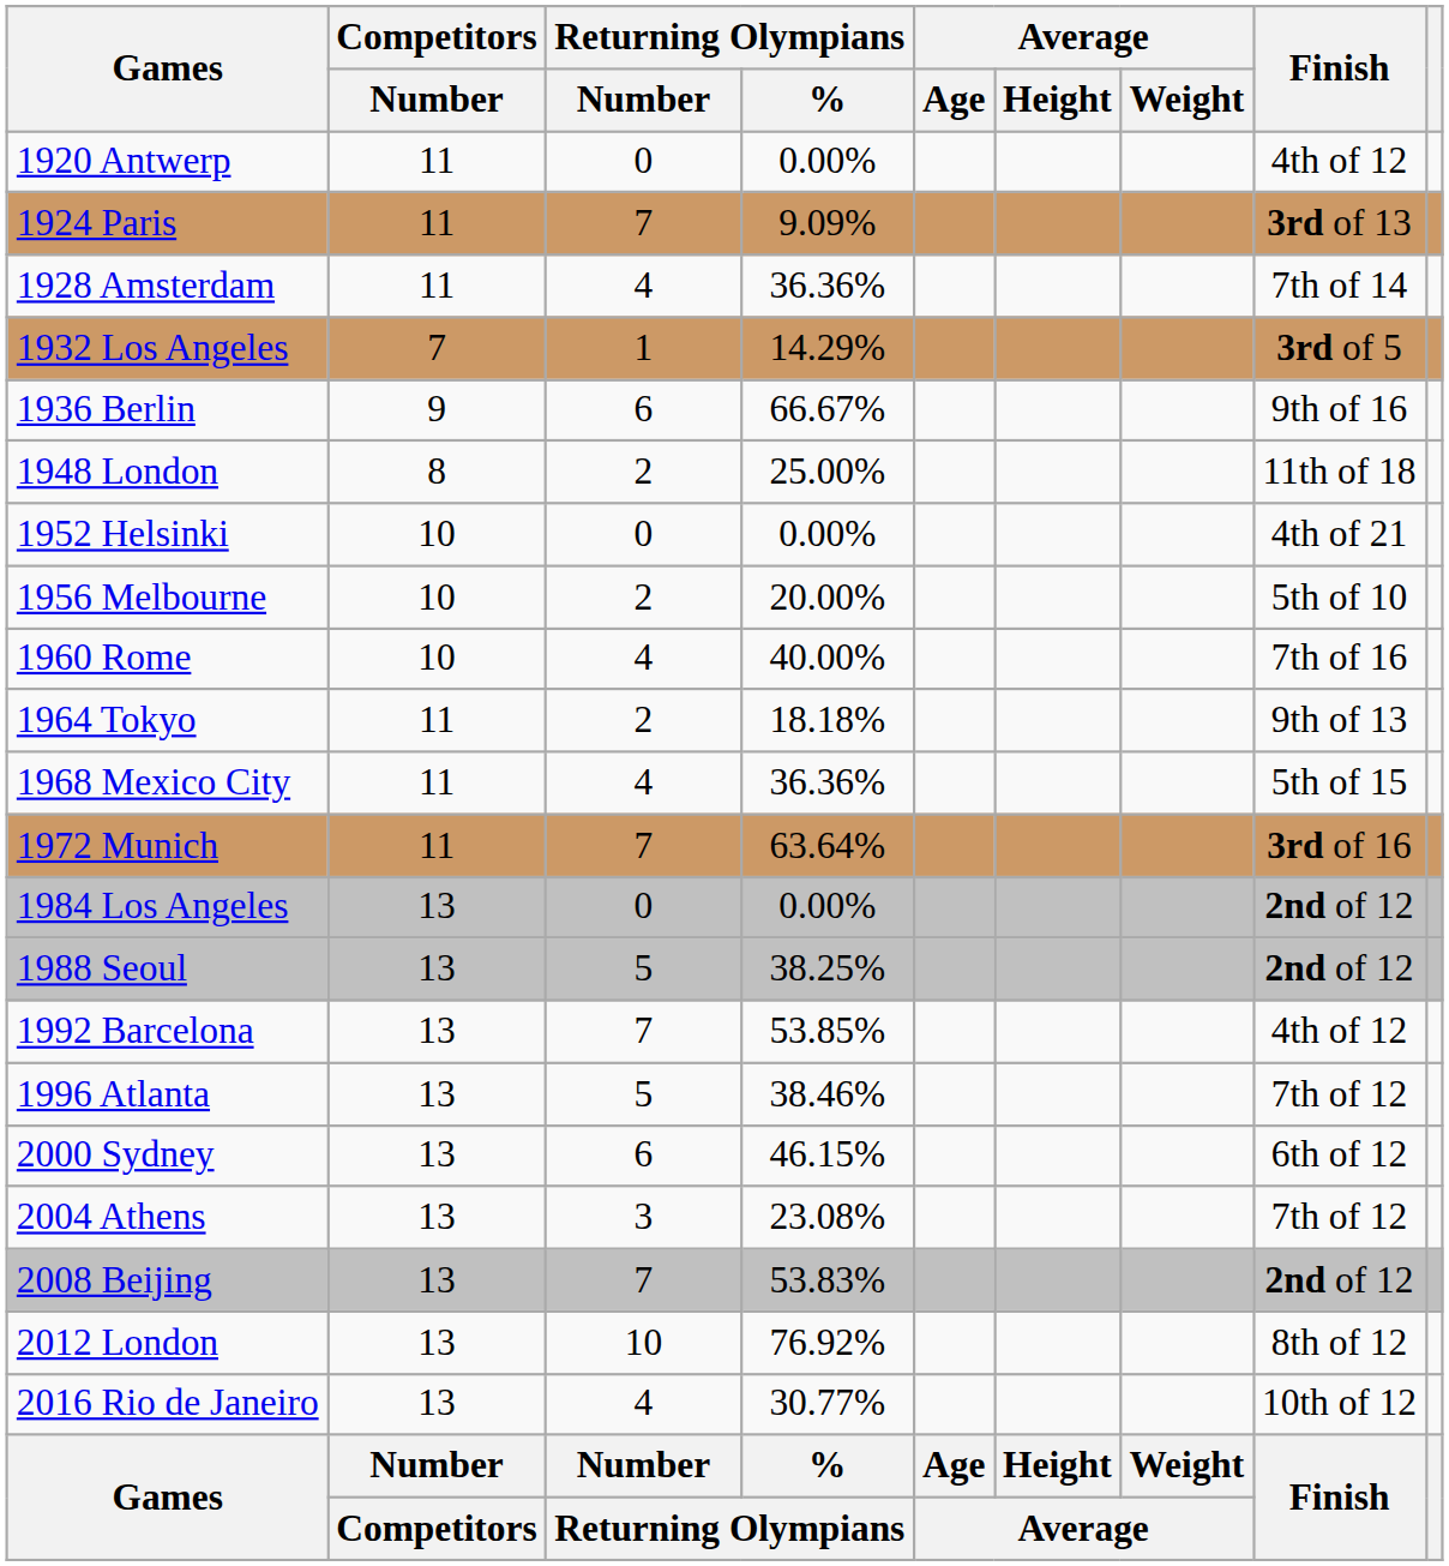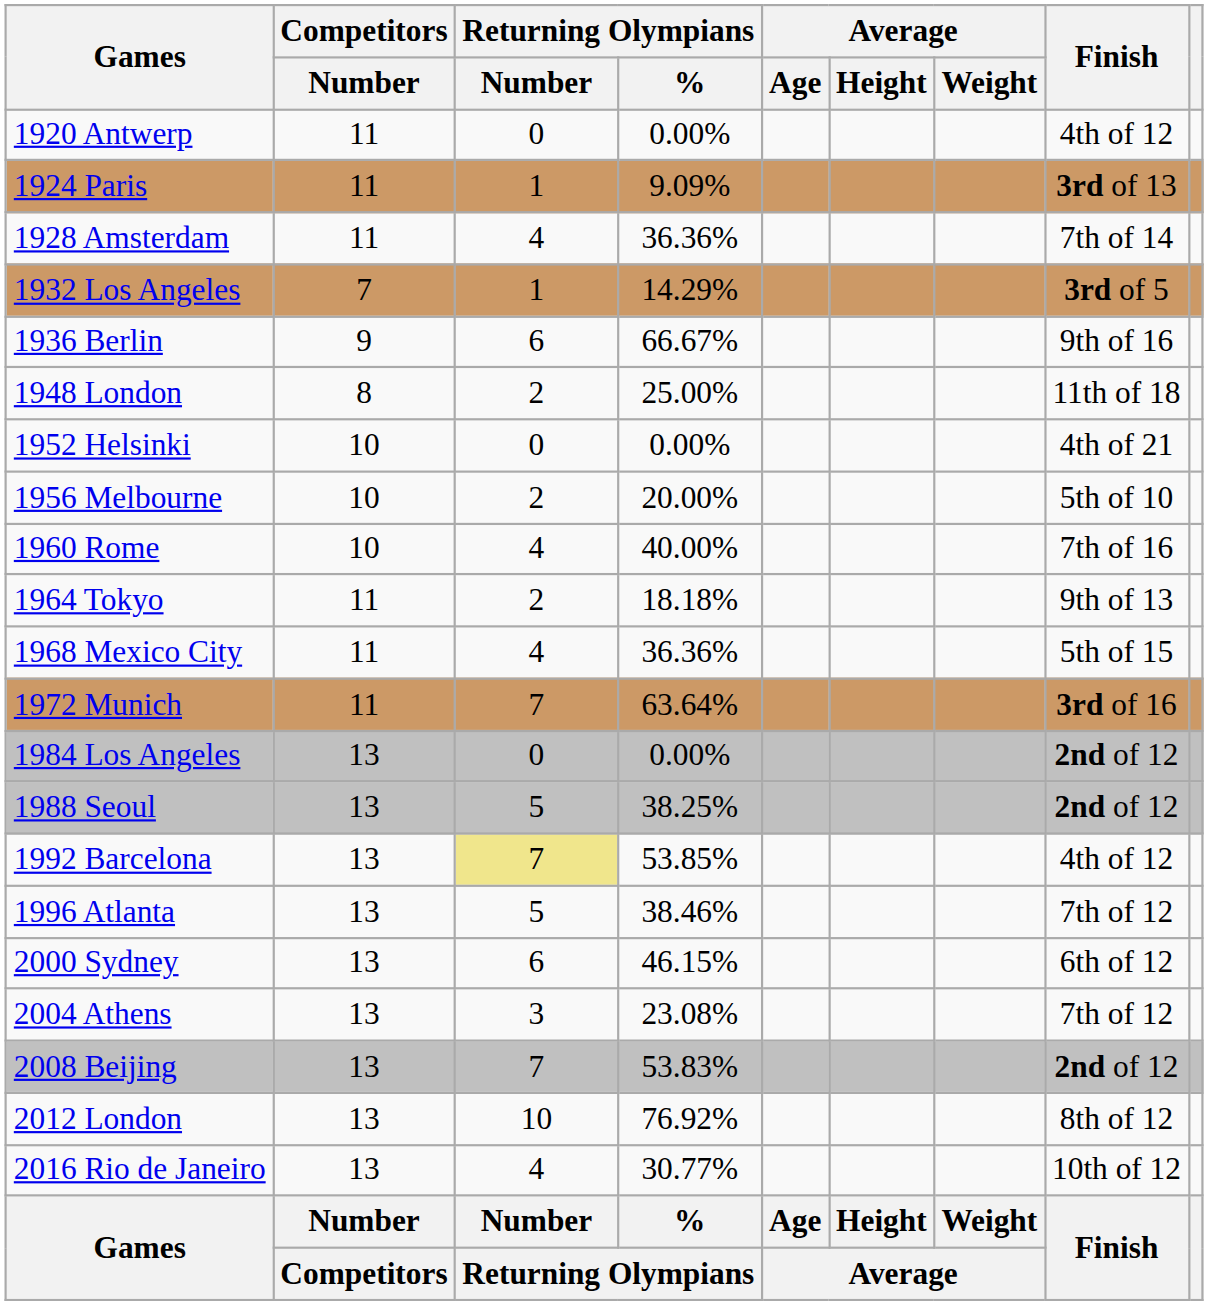 <table class="wikitable sortable" style="text-align: left; font-size: 90%; margin-left: 1em;">
 <tr>
 <th rowspan="2">Games</th>
 <th>Competitors</th>
 <th colspan="2">Returning Olympians</th>
 <th colspan="3">Average</th>
 <th rowspan="2">Finish</th>
 <th rowspan="2"></th>
 </tr>
 <tr>
 <th>Number</th>
 <th>Number</th>
 <th>%</th>
 <th>Age</th>
 <th>Height</th>
 <th>Weight</th>
 </tr>
 <tr>
 <td data-sort-value="1920"> <a href='#'>1920 Antwerp</a></td>
 <td style="text-align: center;">11</td>
 <td style="text-align: center;">0</td>
 <td style="text-align: center;">0.00%</td>
 <td></td>
 <td></td>
 <td></td>
 <td style="text-align: center;">4th of 12</td>
 <td></td>
 </tr>
 <tr style="background: #cc9966;">
 <td data-sort-value="1924"> <a href='#'>1924 Paris</a></td>
 <td style="text-align: center;">11</td>
-<td style="text-align: center;">7</td>
+<td style="text-align: center;">1</td>
 <td style="text-align: center;">9.09%</td>
 <td></td>
 <td></td>
 <td></td>
 <td style="text-align: center;"><strong>3rd</strong> of 13</td>
 <td></td>
 </tr>
 <tr>
 <td data-sort-value="1928"> <a href='#'>1928 Amsterdam</a></td>
 <td style="text-align: center;">11</td>
 <td style="text-align: center;">4</td>
 <td style="text-align: center;">36.36%</td>
 <td></td>
 <td></td>
 <td></td>
 <td style="text-align: center;">7th of 14</td>
 <td></td>
 </tr>
 <tr style="background: #cc9966;">
 <td data-sort-value="1932"> <a href='#'>1932 Los Angeles</a></td>
 <td style="text-align: center;">7</td>
 <td style="text-align: center;">1</td>
 <td style="text-align: center;">14.29%</td>
 <td></td>
 <td></td>
 <td></td>
 <td style="text-align: center;"><strong>3rd</strong> of 5</td>
 <td></td>
 </tr>
 <tr>
 <td data-sort-value="1936"> <a href='#'>1936 Berlin</a></td>
 <td style="text-align: center;">9</td>
 <td style="text-align: center;">6</td>
 <td style="text-align: center;">66.67%</td>
 <td></td>
 <td></td>
 <td></td>
 <td style="text-align: center;">9th of 16</td>
 <td></td>
 </tr>
 <tr>
 <td data-sort-value="1948"> <a href='#'>1948 London</a></td>
 <td style="text-align: center;">8</td>
 <td style="text-align: center;">2</td>
 <td style="text-align: center;">25.00%</td>
 <td></td>
 <td></td>
 <td></td>
 <td style="text-align: center;">11th of 18</td>
 <td></td>
 </tr>
 <tr>
 <td data-sort-value="1952"> <a href='#'>1952 Helsinki</a></td>
 <td style="text-align: center;">10</td>
 <td style="text-align: center;">0</td>
 <td style="text-align: center;">0.00%</td>
 <td></td>
 <td></td>
 <td></td>
 <td style="text-align: center;">4th of 21</td>
 <td></td>
 </tr>
 <tr>
 <td data-sort-value="1956"> <a href='#'>1956 Melbourne</a></td>
 <td style="text-align: center;">10</td>
 <td style="text-align: center;">2</td>
 <td style="text-align: center;">20.00%</td>
 <td></td>
 <td></td>
 <td></td>
 <td style="text-align: center;">5th of 10</td>
 <td></td>
 </tr>
 <tr>
 <td data-sort-value="1960"> <a href='#'>1960 Rome</a></td>
 <td style="text-align: center;">10</td>
 <td style="text-align: center;">4</td>
 <td style="text-align: center;">40.00%</td>
 <td></td>
 <td></td>
 <td></td>
 <td style="text-align: center;">7th of 16</td>
 <td></td>
 </tr>
 <tr>
 <td data-sort-value="1964"> <a href='#'>1964 Tokyo</a></td>
 <td style="text-align: center;">11</td>
 <td style="text-align: center;">2</td>
 <td style="text-align: center;">18.18%</td>
 <td></td>
 <td></td>
 <td></td>
 <td style="text-align: center;">9th of 13</td>
 <td></td>
 </tr>
 <tr>
 <td data-sort-value="1968"> <a href='#'>1968 Mexico City</a></td>
 <td style="text-align: center;">11</td>
 <td style="text-align: center;">4</td>
 <td style="text-align: center;">36.36%</td>
 <td></td>
 <td></td>
 <td></td>
 <td style="text-align: center;">5th of 15</td>
 <td></td>
 </tr>
 <tr style="background: #cc9966;">
 <td data-sort-value="1972"> <a href='#'>1972 Munich</a></td>
 <td style="text-align: center;">11</td>
 <td style="text-align: center;">7</td>
 <td style="text-align: center;">63.64%</td>
 <td></td>
 <td></td>
 <td></td>
 <td style="text-align: center;"><strong>3rd</strong> of 16</td>
 <td></td>
 </tr>
 <tr style="background: silver;">
 <td data-sort-value="1984"> <a href='#'>1984 Los Angeles</a></td>
 <td style="text-align: center;">13</td>
 <td style="text-align: center;">0</td>
 <td style="text-align: center;">0.00%</td>
 <td></td>
 <td></td>
 <td></td>
 <td style="text-align: center;"><strong>2nd</strong> of 12</td>
 <td></td>
 </tr>
 <tr style="background: silver;">
 <td data-sort-value="1988"> <a href='#'>1988 Seoul</a></td>
 <td style="text-align: center;">13</td>
 <td style="text-align: center;">5</td>
 <td style="text-align: center;">38.25%</td>
 <td></td>
 <td></td>
 <td></td>
 <td style="text-align: center;"><strong>2nd</strong> of 12</td>
 <td></td>
 </tr>
 <tr>
 <td data-sort-value="1992"> <a href='#'>1992 Barcelona</a></td>
 <td style="text-align: center;">13</td>
-<td style="text-align: center;">7</td>
+<td style="background: khaki; text-align: center;">7</td>
 <td style="text-align: center;">53.85%</td>
 <td></td>
 <td></td>
 <td></td>
 <td style="text-align: center;">4th of 12</td>
 <td></td>
 </tr>
 <tr>
 <td data-sort-value="1996"> <a href='#'>1996 Atlanta</a></td>
 <td style="text-align: center;">13</td>
 <td style="text-align: center;">5</td>
 <td style="text-align: center;">38.46%</td>
 <td></td>
 <td></td>
 <td></td>
 <td style="text-align: center;">7th of 12</td>
 <td></td>
 </tr>
 <tr>
 <td data-sort-value="2000"> <a href='#'>2000 Sydney</a></td>
 <td style="text-align: center;">13</td>
 <td style="text-align: center;">6</td>
 <td style="text-align: center;">46.15%</td>
 <td></td>
 <td></td>
 <td></td>
 <td style="text-align: center;">6th of 12</td>
 <td></td>
 </tr>
 <tr>
 <td data-sort-value="2004"> <a href='#'>2004 Athens</a></td>
 <td style="text-align: center;">13</td>
 <td style="text-align: center;">3</td>
 <td style="text-align: center;">23.08%</td>
 <td></td>
 <td></td>
 <td></td>
 <td style="text-align: center;">7th of 12</td>
 <td></td>
 </tr>
 <tr style="background: silver;">
 <td data-sort-value="2008"> <a href='#'>2008 Beijing</a></td>
 <td style="text-align: center;">13</td>
 <td style="text-align: center;">7</td>
 <td style="text-align: center;">53.83%</td>
 <td></td>
 <td></td>
 <td></td>
 <td style="text-align: center;"><strong>2nd</strong> of 12</td>
 <td></td>
 </tr>
 <tr>
 <td data-sort-value="2012"> <a href='#'>2012 London</a></td>
 <td style="text-align: center;">13</td>
 <td style="text-align: center;">10</td>
 <td style="text-align: center;">76.92%</td>
 <td></td>
 <td></td>
 <td></td>
 <td style="text-align: center;">8th of 12</td>
 <td></td>
 </tr>
 <tr>
 <td data-sort-value="2016"> <a href='#'>2016 Rio de Janeiro</a></td>
 <td style="text-align: center;">13</td>
 <td style="text-align: center;">4</td>
 <td style="text-align: center;">30.77%</td>
 <td></td>
 <td></td>
 <td></td>
 <td style="text-align: center;">10th of 12</td>
 <td></td>
 </tr>
 <tr>
 <th rowspan="2">Games</th>
 <th>Number</th>
 <th>Number</th>
 <th>%</th>
 <th>Age</th>
 <th>Height</th>
 <th>Weight</th>
 <th rowspan="2">Finish</th>
 <th rowspan="2"></th>
 </tr>
 <tr>
 <th>Competitors</th>
 <th colspan="2">Returning Olympians</th>
 <th colspan="3">Average</th>
 </tr>
 </table>
